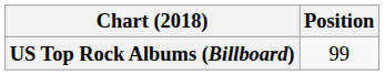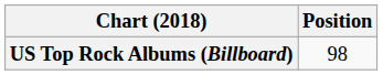 <table class="wikitable plainrowheaders" style="text-align:center">
 <tr>
 <th scope="col">Chart (2018)</th>
 <th scope="col">Position</th>
 </tr>
 <tr>
 <th scope="row">US Top Rock Albums (<em>Billboard</em>)</th>
-<td>99</td>
+<td>98</td>
 </tr>
 </table>
